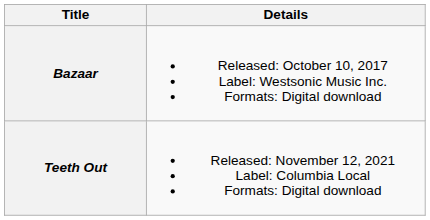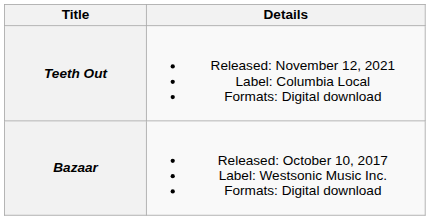 <table class="wikitable plainrowheaders" style="text-align:center">
 <tr>
 <th scope="col" style="width:10em">Title</th>
 <th scope="col" style="width:20em">Details</th>
 </tr>
 <tr>
+<th scope="row"><em>Teeth Out</em></th>
+<td><br><ul><li>Released: November 12, 2021</li><li>Label: Columbia Local</li><li>Formats: Digital download</li></ul></td>
+</tr>
+<tr>
 <th scope="row"><em>Bazaar</em></th>
 <td><br><ul><li>Released: October 10, 2017</li><li>Label: Westsonic Music Inc.</li><li>Formats: Digital download</li></ul></td>
 </tr>
-<tr>
-<th scope="row"><em>Teeth Out</em></th>
-<td><br><ul><li>Released: November 12, 2021</li><li>Label: Columbia Local</li><li>Formats: Digital download</li></ul></td>
-</tr>
 </table>
